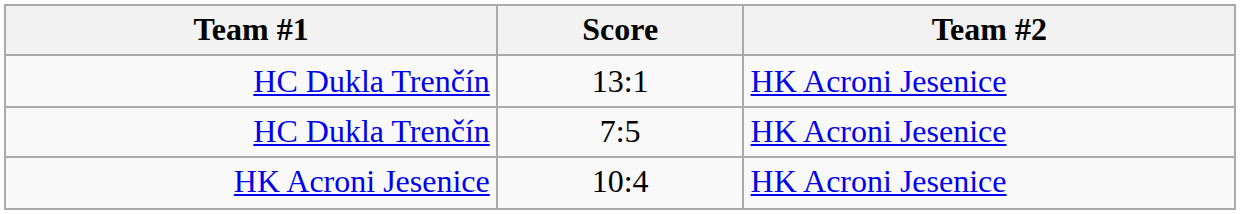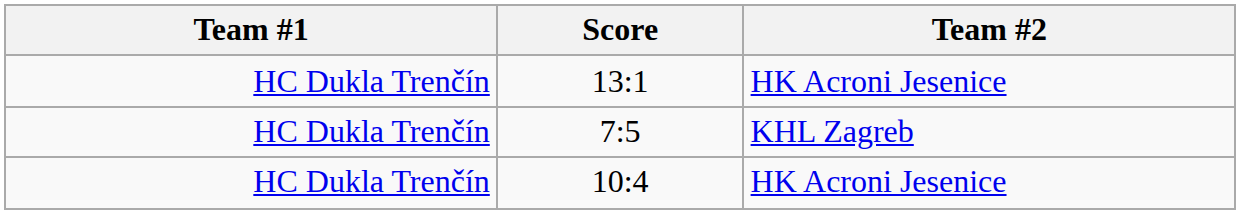 <table class="wikitable" style="text-align: center;">
 <tr>
 <th width=22%>Team #1</th>
 <th width=11%>Score</th>
 <th width=22%>Team #2</th>
 </tr>
 <tr>
 <td style="text-align: right;"><a href='#'>HC Dukla Trenčín</a> </td>
 <td>13:1</td>
 <td style="text-align: left;"> <a href='#'>HK Acroni Jesenice</a></td>
 </tr>
 <tr>
 <td style="text-align: right;"><a href='#'>HC Dukla Trenčín</a> </td>
 <td>7:5</td>
-<td style="text-align: left;"> <a href='#'>HK Acroni Jesenice</a></td>
+<td style="text-align: left;"> <a href='#'>KHL Zagreb</a></td>
 </tr>
 <tr>
-<td style="text-align: right;"><a href='#'>HK Acroni Jesenice</a> </td>
+<td style="text-align: right;"><a href='#'>HC Dukla Trenčín</a> </td>
 <td>10:4</td>
 <td style="text-align: left;"> <a href='#'>HK Acroni Jesenice</a></td>
 </tr>
 </table>
